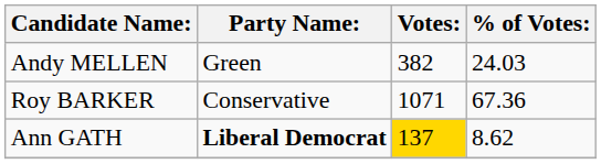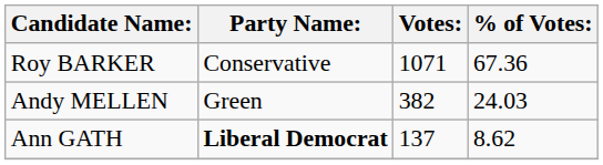 <table class="wikitable">
 <tr>
 <th>Candidate Name:</th>
 <th>Party Name:</th>
 <th>Votes:</th>
 <th>% of Votes:</th>
 </tr>
 <tr>
+<td>Roy BARKER</td>
+<td>Conservative</td>
+<td>1071</td>
+<td>67.36</td>
+</tr>
+<tr>
 <td>Andy MELLEN</td>
 <td>Green</td>
 <td>382</td>
 <td>24.03</td>
 </tr>
 <tr>
-<td>Roy BARKER</td>
-<td>Conservative</td>
-<td>1071</td>
-<td>67.36</td>
-</tr>
-<tr>
 <td>Ann GATH</td>
 <td><strong>Liberal Democrat</strong></td>
-<td style="background: gold;">137</td>
+<td>137</td>
 <td>8.62</td>
 </tr>
 <tr>
 </tr>
 </table>
